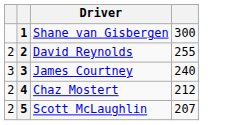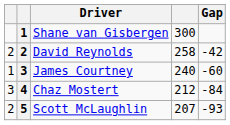 <table class="wikitable" style="font-size: 95%;">
 <tr>
 <th></th>
 <th></th>
 <th>Driver</th>
 <th></th>
+<th>Gap</th>
 </tr>
 <tr>
 <td align="left"></td>
 <th>1</th>
 <td> <a href='#'>Shane van Gisbergen</a></td>
 <td align="right">300</td>
+<td align="right"></td>
 </tr>
 <tr>
 <td align="left"> 2</td>
 <th>2</th>
 <td> <a href='#'>David Reynolds</a></td>
-<td align="right">255</td>
+<td align="right">258</td>
+<td align="right">-42</td>
+</tr>
+<tr>
+<td align="left"> 1</td>
+<th>3</th>
+<td> <a href='#'>James Courtney</a></td>
+<td align="right">240</td>
+<td align="right">-60</td>
 </tr>
 <tr>
 <td align="left"> 3</td>
-<th>3</th>
-<td> <a href='#'>James Courtney</a></td>
-<td align="right">240</td>
-</tr>
-<tr>
-<td align="left"> 2</td>
 <th>4</th>
 <td> <a href='#'>Chaz Mostert</a></td>
 <td align="right">212</td>
+<td align="right">-84</td>
 </tr>
 <tr>
 <td align="left"> 2</td>
 <th>5</th>
 <td> <a href='#'>Scott McLaughlin</a></td>
 <td align="right">207</td>
+<td align="right">-93</td>
 </tr>
 </table>
